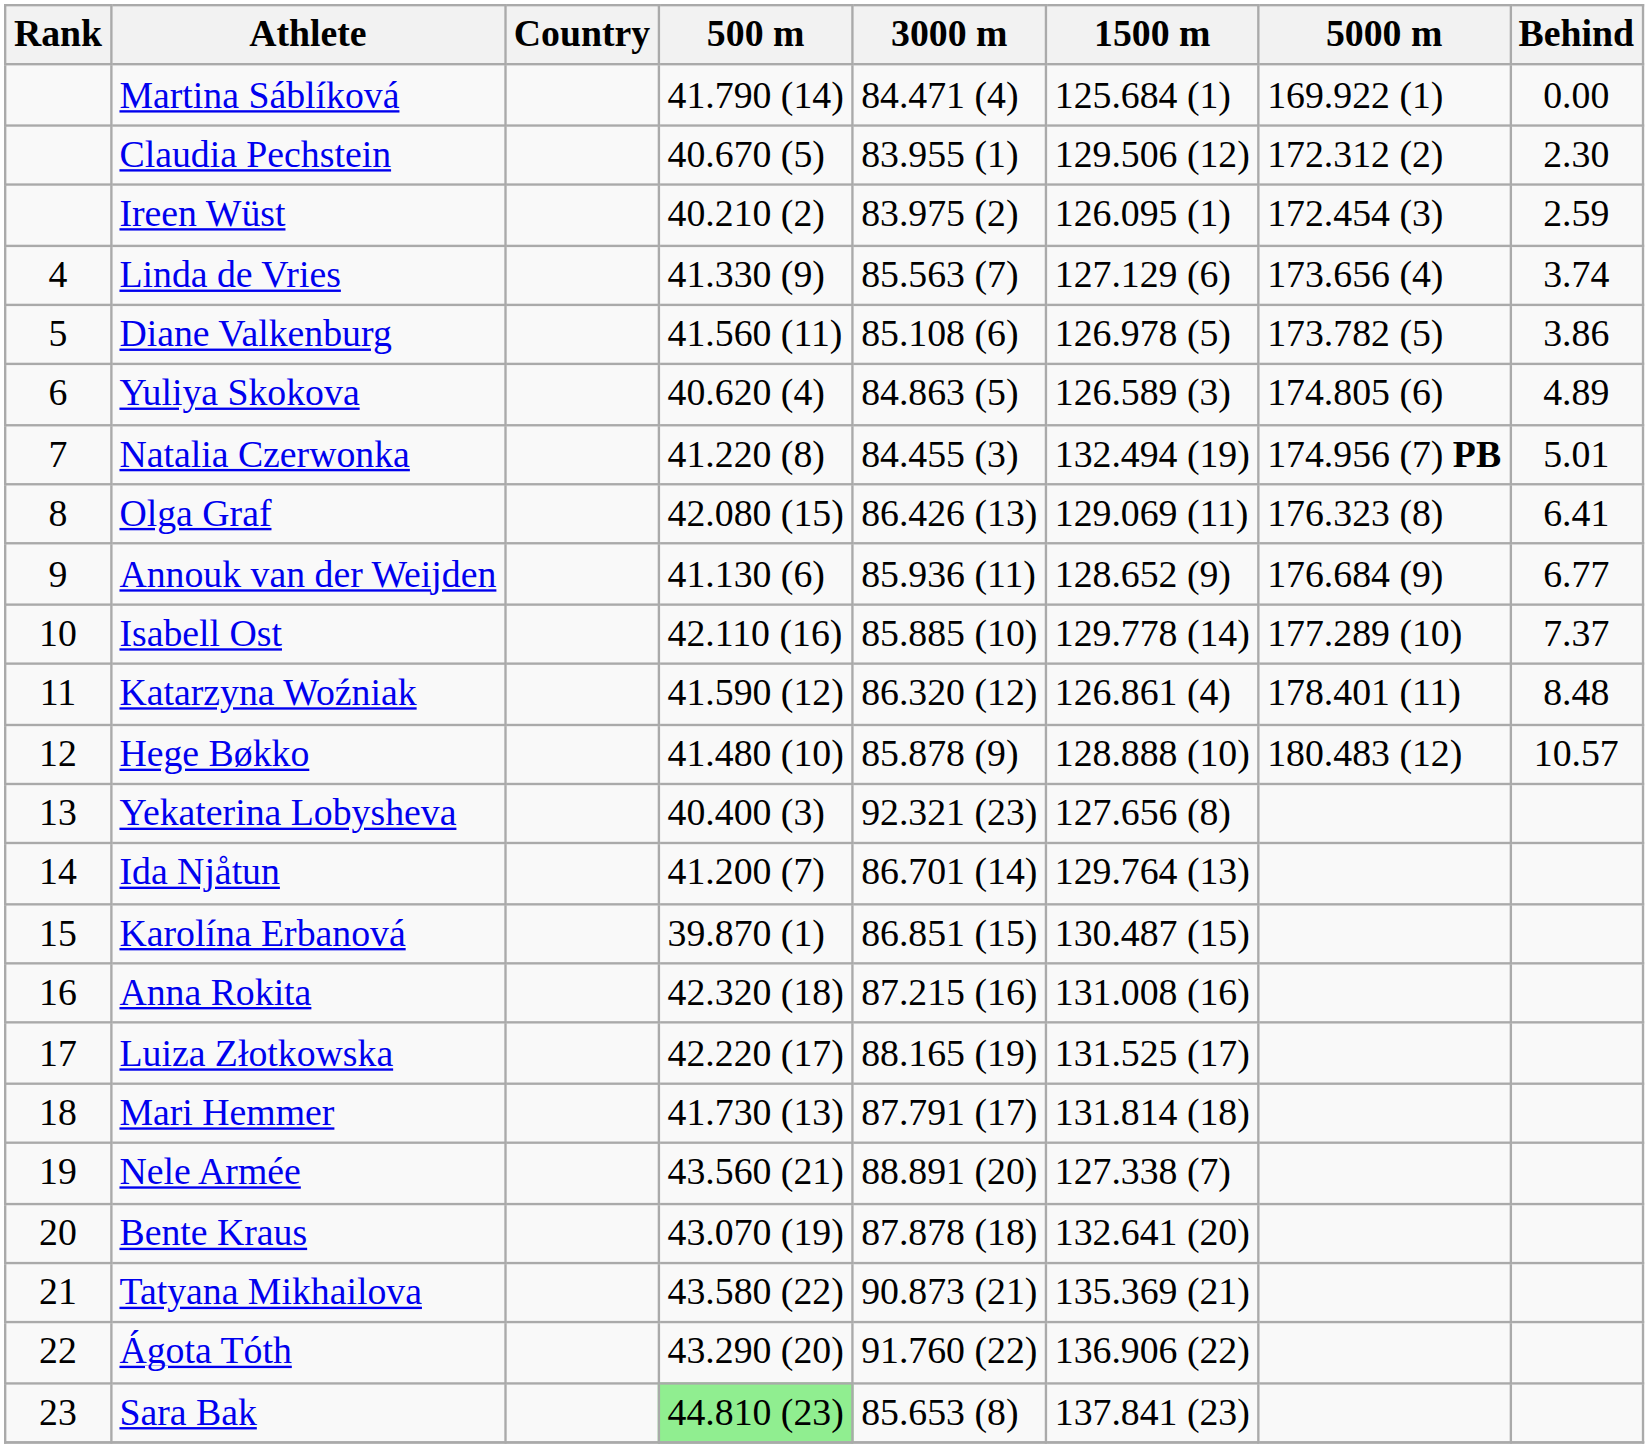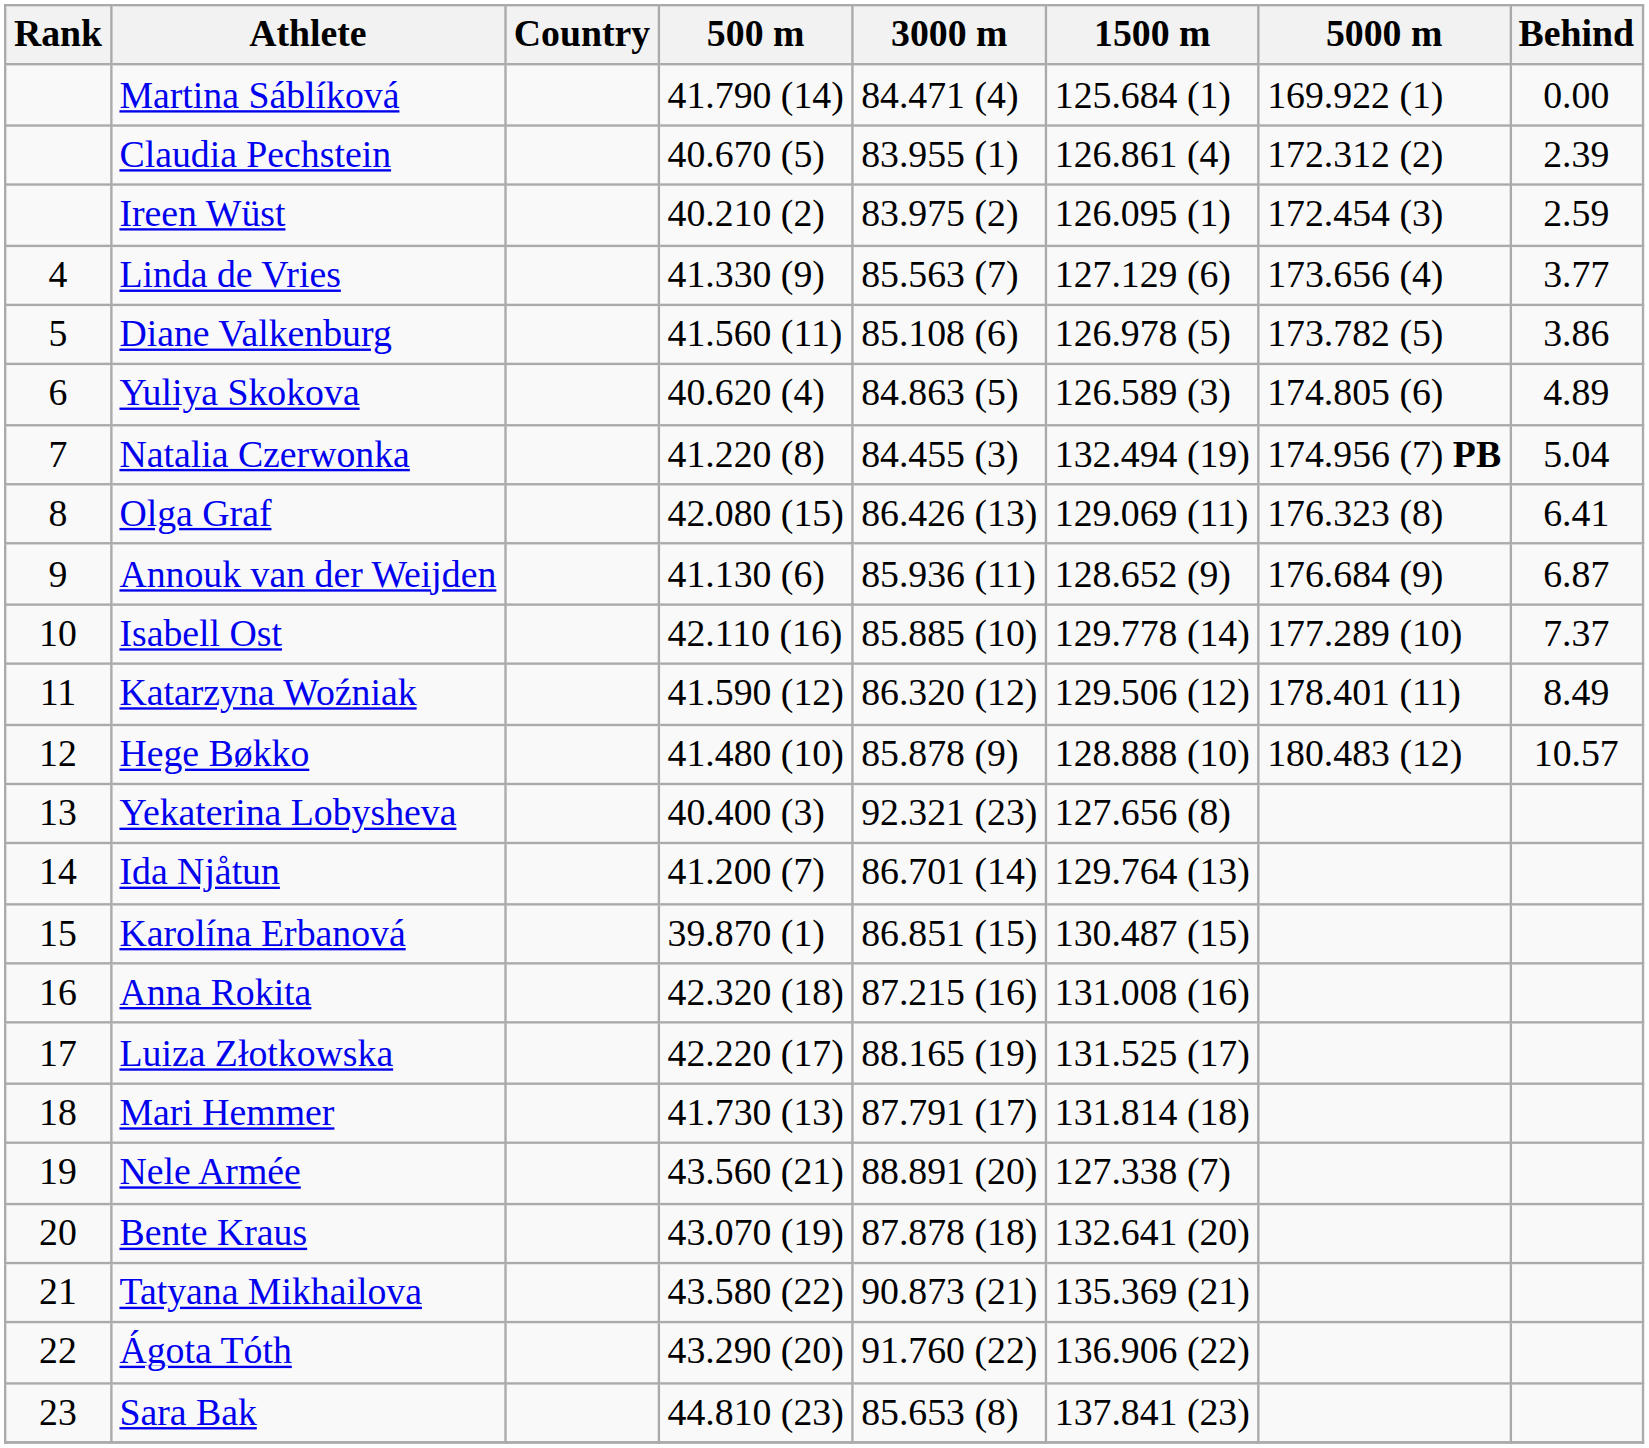 <table class="wikitable sortable" style="text-align:center">
 <tr>
 <th>Rank</th>
 <th>Athlete</th>
 <th>Country</th>
 <th>500 m</th>
 <th>3000 m</th>
 <th>1500 m</th>
 <th>5000 m</th>
 <th>Behind</th>
 </tr>
 <tr>
 <td></td>
 <td align="left"><a href='#'>Martina Sáblíková</a></td>
 <td align="left"></td>
 <td align="left">41.790 (14)</td>
 <td align="left">84.471 (4)</td>
 <td align="left">125.684 (1)</td>
 <td align="left">169.922 (1)</td>
 <td>0.00</td>
 </tr>
 <tr>
 <td></td>
 <td align="left"><a href='#'>Claudia Pechstein</a></td>
 <td align="left"></td>
 <td align="left">40.670 (5)</td>
 <td align="left">83.955 (1)</td>
-<td align="left">129.506 (12)</td>
+<td align="left">126.861 (4)</td>
 <td align="left">172.312 (2)</td>
-<td>2.30</td>
+<td>2.39</td>
 </tr>
 <tr>
 <td></td>
 <td align="left"><a href='#'>Ireen Wüst</a></td>
 <td align="left"></td>
 <td align="left">40.210 (2)</td>
 <td align="left">83.975 (2)</td>
 <td align="left">126.095 (1)</td>
 <td align="left">172.454 (3)</td>
 <td>2.59</td>
 </tr>
 <tr>
 <td>4</td>
 <td align="left"><a href='#'>Linda de Vries</a></td>
 <td align="left"></td>
 <td align="left">41.330 (9)</td>
 <td align="left">85.563 (7)</td>
 <td align="left">127.129 (6)</td>
 <td align="left">173.656 (4)</td>
-<td>3.74</td>
+<td>3.77</td>
 </tr>
 <tr>
 <td>5</td>
 <td align="left"><a href='#'>Diane Valkenburg</a></td>
 <td align="left"></td>
 <td align="left">41.560 (11)</td>
 <td align="left">85.108 (6)</td>
 <td align="left">126.978 (5)</td>
 <td align="left">173.782 (5)</td>
 <td>3.86</td>
 </tr>
 <tr>
 <td>6</td>
 <td align="left"><a href='#'>Yuliya Skokova</a></td>
 <td align="left"></td>
 <td align="left">40.620 (4)</td>
 <td align="left">84.863 (5)</td>
 <td align="left">126.589 (3)</td>
 <td align="left">174.805 (6)</td>
 <td>4.89</td>
 </tr>
 <tr>
 <td>7</td>
 <td align="left"><a href='#'>Natalia Czerwonka</a></td>
 <td align="left"></td>
 <td align="left">41.220 (8)</td>
 <td align="left">84.455 (3)</td>
 <td align="left">132.494 (19)</td>
 <td align="left">174.956 (7) <strong>PB</strong></td>
-<td>5.01</td>
+<td>5.04</td>
 </tr>
 <tr>
 <td>8</td>
 <td align="left"><a href='#'>Olga Graf</a></td>
 <td align="left"></td>
 <td align="left">42.080 (15)</td>
 <td align="left">86.426 (13)</td>
 <td align="left">129.069 (11)</td>
 <td align="left">176.323 (8)</td>
 <td>6.41</td>
 </tr>
 <tr>
 <td>9</td>
 <td align="left"><a href='#'>Annouk van der Weijden</a></td>
 <td align="left"></td>
 <td align="left">41.130 (6)</td>
 <td align="left">85.936 (11)</td>
 <td align="left">128.652 (9)</td>
 <td align="left">176.684 (9)</td>
-<td>6.77</td>
+<td>6.87</td>
 </tr>
 <tr>
 <td>10</td>
 <td align="left"><a href='#'>Isabell Ost</a></td>
 <td align="left"></td>
 <td align="left">42.110 (16)</td>
 <td align="left">85.885 (10)</td>
 <td align="left">129.778 (14)</td>
 <td align="left">177.289 (10)</td>
 <td>7.37</td>
 </tr>
 <tr>
 <td>11</td>
 <td align="left"><a href='#'>Katarzyna Woźniak</a></td>
 <td align="left"></td>
 <td align="left">41.590 (12)</td>
 <td align="left">86.320 (12)</td>
-<td align="left">126.861 (4)</td>
+<td align="left">129.506 (12)</td>
 <td align="left">178.401 (11)</td>
-<td>8.48</td>
+<td>8.49</td>
 </tr>
 <tr>
 <td>12</td>
 <td align="left"><a href='#'>Hege Bøkko</a></td>
 <td align="left"></td>
 <td align="left">41.480 (10)</td>
 <td align="left">85.878 (9)</td>
 <td align="left">128.888 (10)</td>
 <td align="left">180.483 (12)</td>
 <td>10.57</td>
 </tr>
 <tr>
 <td>13</td>
 <td align="left"><a href='#'>Yekaterina Lobysheva</a></td>
 <td align="left"></td>
 <td align="left">40.400 (3)</td>
 <td align="left">92.321 (23)</td>
 <td align="left">127.656 (8)</td>
 <td></td>
 <td></td>
 </tr>
 <tr>
 <td>14</td>
 <td align="left"><a href='#'>Ida Njåtun</a></td>
 <td align="left"></td>
 <td align="left">41.200 (7)</td>
 <td align="left">86.701 (14)</td>
 <td align="left">129.764 (13)</td>
 <td></td>
 <td></td>
 </tr>
 <tr>
 <td>15</td>
 <td align="left"><a href='#'>Karolína Erbanová</a></td>
 <td align="left"></td>
 <td align="left">39.870 (1)</td>
 <td align="left">86.851 (15)</td>
 <td align="left">130.487 (15)</td>
 <td></td>
 <td></td>
 </tr>
 <tr>
 <td>16</td>
 <td align="left"><a href='#'>Anna Rokita</a></td>
 <td align="left"></td>
 <td align="left">42.320 (18)</td>
 <td align="left">87.215 (16)</td>
 <td align="left">131.008 (16)</td>
 <td></td>
 <td></td>
 </tr>
 <tr>
 <td>17</td>
 <td align="left"><a href='#'>Luiza Złotkowska</a></td>
 <td align="left"></td>
 <td align="left">42.220 (17)</td>
 <td align="left">88.165 (19)</td>
 <td align="left">131.525 (17)</td>
 <td></td>
 <td></td>
 </tr>
 <tr>
 <td>18</td>
 <td align="left"><a href='#'>Mari Hemmer</a></td>
 <td align="left"></td>
 <td align="left">41.730 (13)</td>
 <td align="left">87.791 (17)</td>
 <td align="left">131.814 (18)</td>
 <td></td>
 <td></td>
 </tr>
 <tr>
 <td>19</td>
 <td align="left"><a href='#'>Nele Armée</a></td>
 <td align="left"></td>
 <td align="left">43.560 (21)</td>
 <td align="left">88.891 (20)</td>
 <td align="left">127.338 (7)</td>
 <td></td>
 <td></td>
 </tr>
 <tr>
 <td>20</td>
 <td align="left"><a href='#'>Bente Kraus</a></td>
 <td align="left"></td>
 <td align="left">43.070 (19)</td>
 <td align="left">87.878 (18)</td>
 <td align="left">132.641 (20)</td>
 <td></td>
 <td></td>
 </tr>
 <tr>
 <td>21</td>
 <td align="left"><a href='#'>Tatyana Mikhailova</a></td>
 <td align="left"></td>
 <td align="left">43.580 (22)</td>
 <td align="left">90.873 (21)</td>
 <td align="left">135.369 (21)</td>
 <td></td>
 <td></td>
 </tr>
 <tr>
 <td>22</td>
 <td align="left"><a href='#'>Ágota Tóth</a></td>
 <td align="left"></td>
 <td align="left">43.290 (20)</td>
 <td align="left">91.760 (22)</td>
 <td align="left">136.906 (22)</td>
 <td></td>
 <td></td>
 </tr>
 <tr>
 <td>23</td>
 <td align="left"><a href='#'>Sara Bak</a></td>
 <td align="left"></td>
-<td align="left" style="background: lightgreen;">44.810 (23)</td>
+<td align="left">44.810 (23)</td>
 <td align="left">85.653 (8)</td>
 <td align="left">137.841 (23)</td>
 <td></td>
 <td></td>
 </tr>
 <tr>
 </tr>
 </table>
